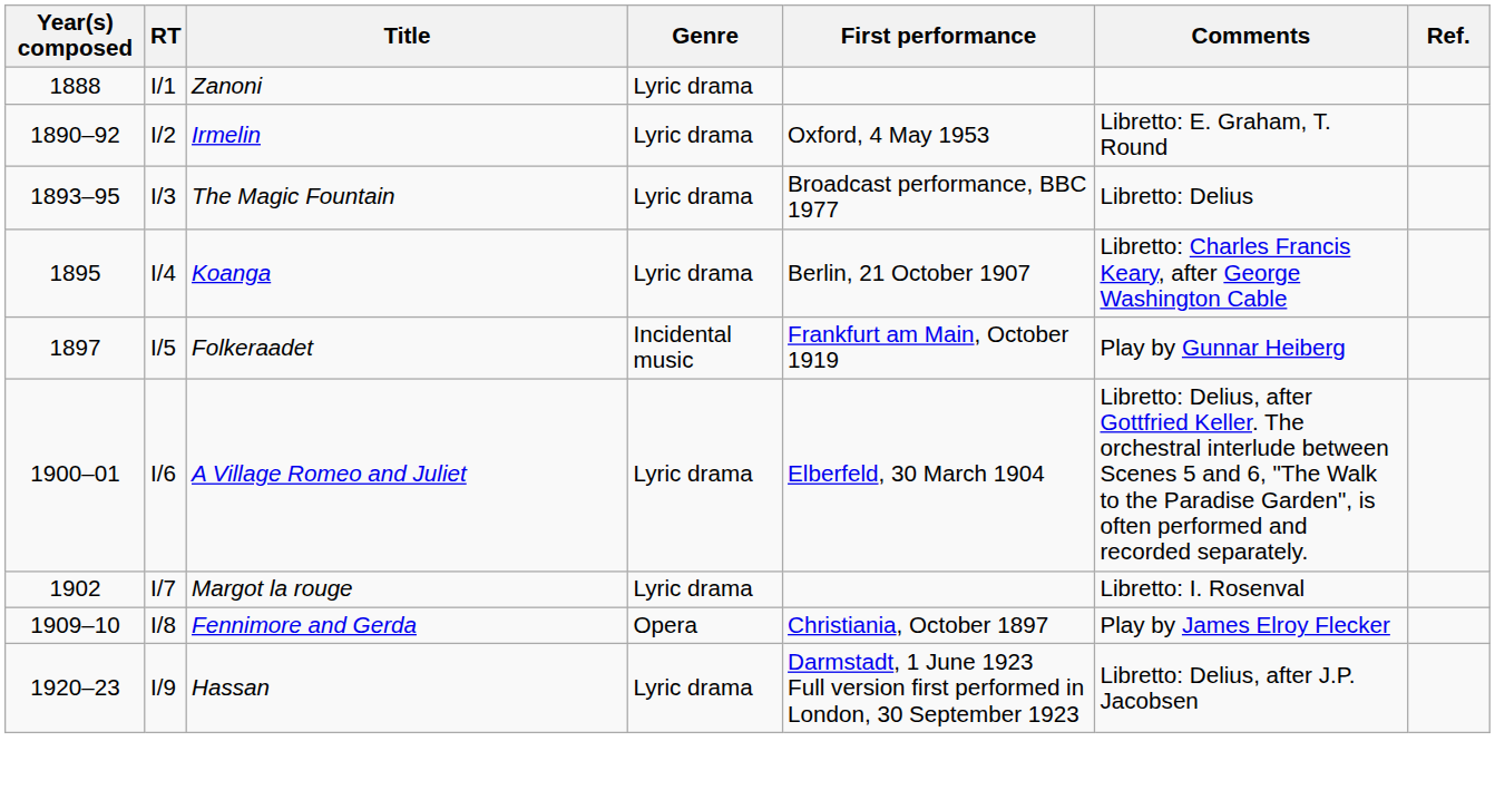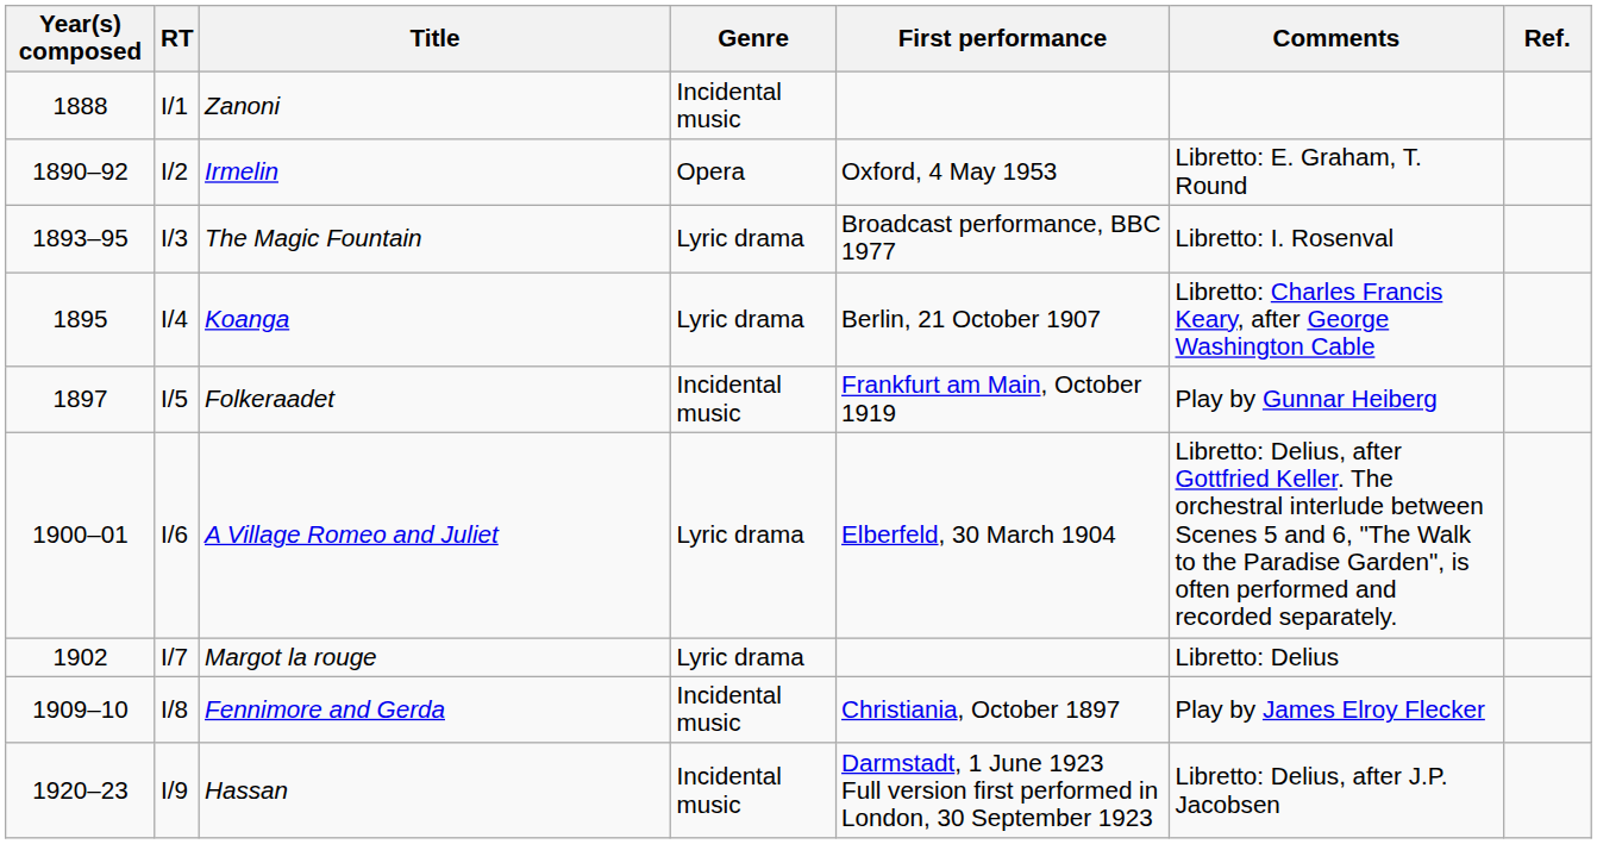 <table Class = "wikitable sortable">
 <tr>
 <th width="90">Year(s) composed</th>
 <th>RT</th>
 <th width="300">Title</th>
 <th width="100">Genre</th>
 <th width="210">First performance</th>
 <th width="210">Comments</th>
 <th width= "50">Ref.</th>
 </tr>
 <tr>
 <td align= "center">1888</td>
 <td>I/1</td>
 <td><em>Zanoni</em></td>
-<td>Lyric drama</td>
+<td>Incidental music</td>
 <td></td>
 <td></td>
 <td></td>
 </tr>
 <tr>
 <td align= "center">1890–92</td>
 <td>I/2</td>
 <td><em><a href='#'>Irmelin</a></em></td>
-<td>Lyric drama</td>
+<td>Opera</td>
 <td>Oxford, 4 May 1953</td>
 <td>Libretto: E. Graham, T. Round</td>
 <td></td>
 </tr>
 <tr>
 <td align= "center">1893–95</td>
 <td>I/3</td>
 <td><em>The Magic Fountain</em></td>
 <td>Lyric drama</td>
 <td>Broadcast performance, BBC 1977</td>
-<td>Libretto: Delius</td>
+<td>Libretto: I. Rosenval</td>
 <td></td>
 </tr>
 <tr>
 <td align= "center">1895</td>
 <td>I/4</td>
 <td><em><a href='#'>Koanga</a></em></td>
 <td>Lyric drama</td>
 <td>Berlin, 21 October 1907</td>
 <td>Libretto: <a href='#'>Charles Francis Keary</a>, after <a href='#'>George Washington Cable</a></td>
 <td></td>
 </tr>
 <tr>
 <td align= "center">1897</td>
 <td>I/5</td>
 <td><em>Folkeraadet</em></td>
 <td>Incidental music</td>
 <td><a href='#'>Frankfurt am Main</a>, October 1919</td>
 <td>Play by <a href='#'>Gunnar Heiberg</a></td>
 <td></td>
 </tr>
 <tr>
 <td align= "center">1900–01</td>
 <td>I/6</td>
 <td><em><a href='#'>A Village Romeo and Juliet</a></em></td>
 <td>Lyric drama</td>
 <td><a href='#'>Elberfeld</a>, 30 March 1904</td>
 <td>Libretto: Delius, after <a href='#'>Gottfried Keller</a>. The orchestral interlude between Scenes 5 and 6, "The Walk to the Paradise Garden", is often performed and recorded separately.</td>
 <td></td>
 </tr>
 <tr>
 <td align= "center">1902</td>
 <td>I/7</td>
 <td><em>Margot la rouge</em></td>
 <td>Lyric drama</td>
 <td></td>
-<td>Libretto: I. Rosenval</td>
+<td>Libretto: Delius</td>
 <td></td>
 </tr>
 <tr>
 <td align= "center">1909–10</td>
 <td>I/8</td>
 <td><em><a href='#'>Fennimore and Gerda</a></em></td>
-<td>Opera</td>
+<td>Incidental music</td>
 <td><a href='#'>Christiania</a>, October 1897</td>
 <td>Play by <a href='#'>James Elroy Flecker</a></td>
 <td></td>
 </tr>
 <tr>
 <td align= "center">1920–23</td>
 <td>I/9</td>
 <td><em>Hassan</em></td>
-<td>Lyric drama</td>
+<td>Incidental music</td>
 <td><a href='#'>Darmstadt</a>, 1 June 1923<br>Full version first performed in London, 30 September 1923</td>
 <td>Libretto: Delius, after J.P. Jacobsen</td>
 <td></td>
 </tr>
 </table>
